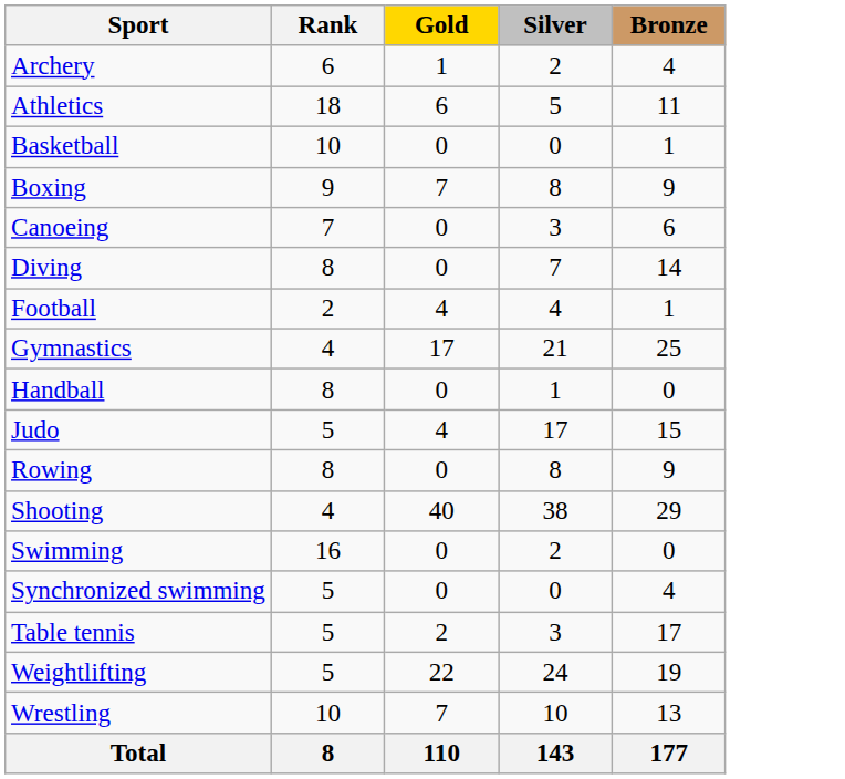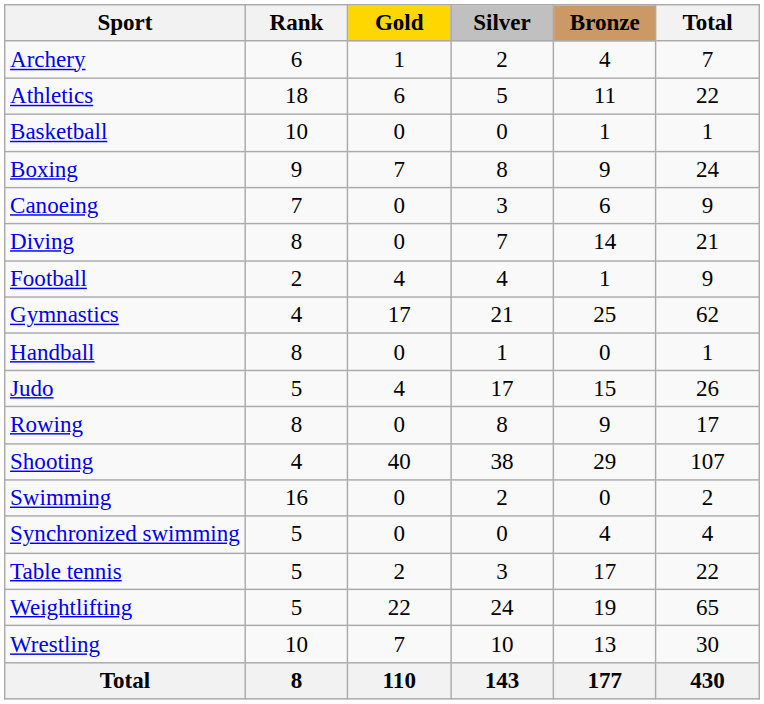 <table class="wikitable sortable" style="margin-top:0em; text-align:center; font-size:100%;">
 <tr>
 <th>Sport</th>
 <th style="width:4em;">Rank</th>
 <th style="background:gold; width:4em;"><strong>Gold</strong></th>
 <th style="background:silver; width:4em;"><strong>Silver</strong></th>
 <th style="background:#cc9966; width:4em;"><strong>Bronze</strong></th>
+<th style="width:4em;">Total</th>
 </tr>
 <tr>
 <td align=left><a href='#'>Archery</a></td>
 <td>6</td>
 <td>1</td>
 <td>2</td>
 <td>4</td>
+<td>7</td>
 </tr>
 <tr>
 <td align=left><a href='#'>Athletics</a></td>
 <td>18</td>
 <td>6</td>
 <td>5</td>
 <td>11</td>
+<td>22</td>
 </tr>
 <tr>
 <td align=left><a href='#'>Basketball</a></td>
 <td>10</td>
 <td>0</td>
 <td>0</td>
+<td>1</td>
 <td>1</td>
 </tr>
 <tr>
 <td align=left><a href='#'>Boxing</a></td>
 <td>9</td>
 <td>7</td>
 <td>8</td>
 <td>9</td>
+<td>24</td>
 </tr>
 <tr>
 <td align=left><a href='#'>Canoeing</a></td>
 <td>7</td>
 <td>0</td>
 <td>3</td>
 <td>6</td>
+<td>9</td>
 </tr>
 <tr>
 <td align=left><a href='#'>Diving</a></td>
 <td>8</td>
 <td>0</td>
 <td>7</td>
 <td>14</td>
+<td>21</td>
 </tr>
 <tr>
 <td align=left><a href='#'>Football</a></td>
 <td>2</td>
 <td>4</td>
 <td>4</td>
 <td>1</td>
+<td>9</td>
 </tr>
 <tr>
 <td align=left><a href='#'>Gymnastics</a></td>
 <td>4</td>
 <td>17</td>
 <td>21</td>
 <td>25</td>
+<td>62</td>
 </tr>
 <tr>
 <td align=left><a href='#'>Handball</a></td>
 <td>8</td>
 <td>0</td>
 <td>1</td>
 <td>0</td>
+<td>1</td>
 </tr>
 <tr>
 <td align=left><a href='#'>Judo</a></td>
 <td>5</td>
 <td>4</td>
 <td>17</td>
 <td>15</td>
+<td>26</td>
 </tr>
 <tr>
 <td align=left><a href='#'>Rowing</a></td>
 <td>8</td>
 <td>0</td>
 <td>8</td>
 <td>9</td>
+<td>17</td>
 </tr>
 <tr>
 <td align=left><a href='#'>Shooting</a></td>
 <td>4</td>
 <td>40</td>
 <td>38</td>
 <td>29</td>
+<td>107</td>
 </tr>
 <tr>
 <td align=left><a href='#'>Swimming</a></td>
 <td>16</td>
 <td>0</td>
 <td>2</td>
 <td>0</td>
+<td>2</td>
 </tr>
 <tr>
 <td align=left><a href='#'>Synchronized swimming</a></td>
 <td>5</td>
 <td>0</td>
 <td>0</td>
+<td>4</td>
 <td>4</td>
 </tr>
 <tr>
 <td align=left><a href='#'>Table tennis</a></td>
 <td>5</td>
 <td>2</td>
 <td>3</td>
 <td>17</td>
+<td>22</td>
 </tr>
 <tr>
 <td align=left><a href='#'>Weightlifting</a></td>
 <td>5</td>
 <td>22</td>
 <td>24</td>
 <td>19</td>
+<td>65</td>
 </tr>
 <tr>
 <td align=left><a href='#'>Wrestling</a></td>
 <td>10</td>
 <td>7</td>
 <td>10</td>
 <td>13</td>
+<td>30</td>
 </tr>
 <tr>
 <th>Total</th>
 <th>8</th>
 <th>110</th>
 <th>143</th>
 <th>177</th>
+<th>430</th>
 </tr>
 </table>
